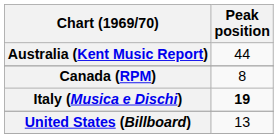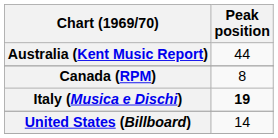 <table class="wikitable plainrowheaders sortable" style="text-align:center">
 <tr>
 <th scope="col">Chart (1969/70)</th>
 <th>Peak<br>position</th>
 </tr>
 <tr>
 <th scope="row">Australia (<a href='#'>Kent Music Report</a>)</th>
 <td>44</td>
 </tr>
 <tr>
 </tr>
 <tr>
 </tr>
 <tr>
 <th scope="row">Canada (<a href='#'>RPM</a>)</th>
 <td>8</td>
 </tr>
 <tr>
 <th scope="row">Italy (<em><a href='#'>Musica e Dischi</a></em>)</th>
 <td><strong>19</strong></td>
 </tr>
 <tr>
 </tr>
 <tr>
 </tr>
 <tr>
 </tr>
 <tr>
 <th scope="row"><a href='#'>United States</a> (<em>Billboard</em>)</th>
-<td>13</td>
+<td>14</td>
 </tr>
 <tr>
 </tr>
 </table>
